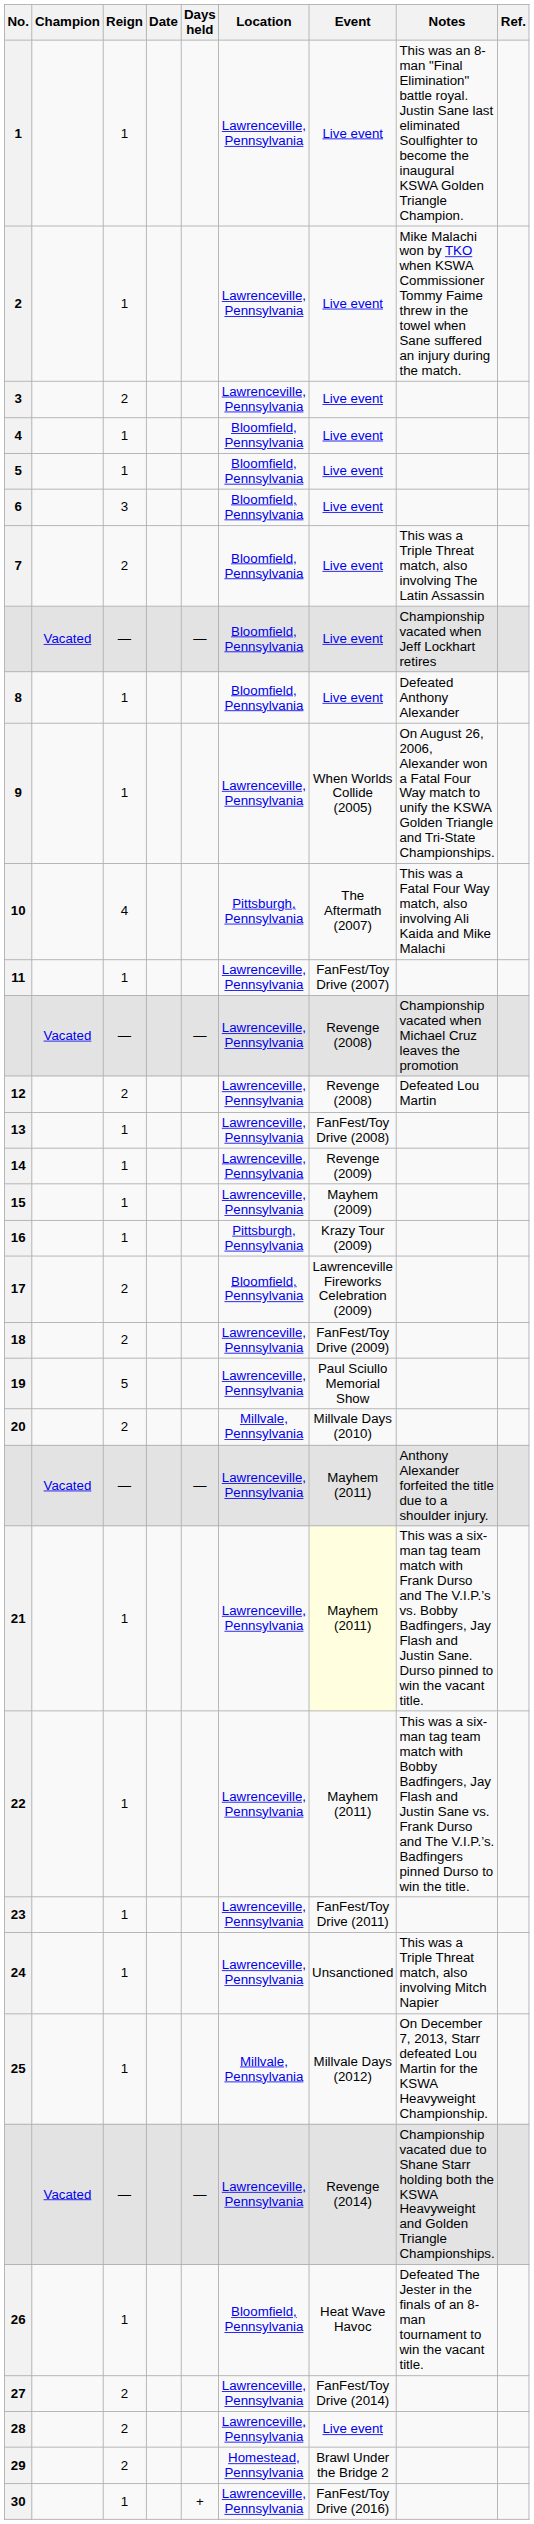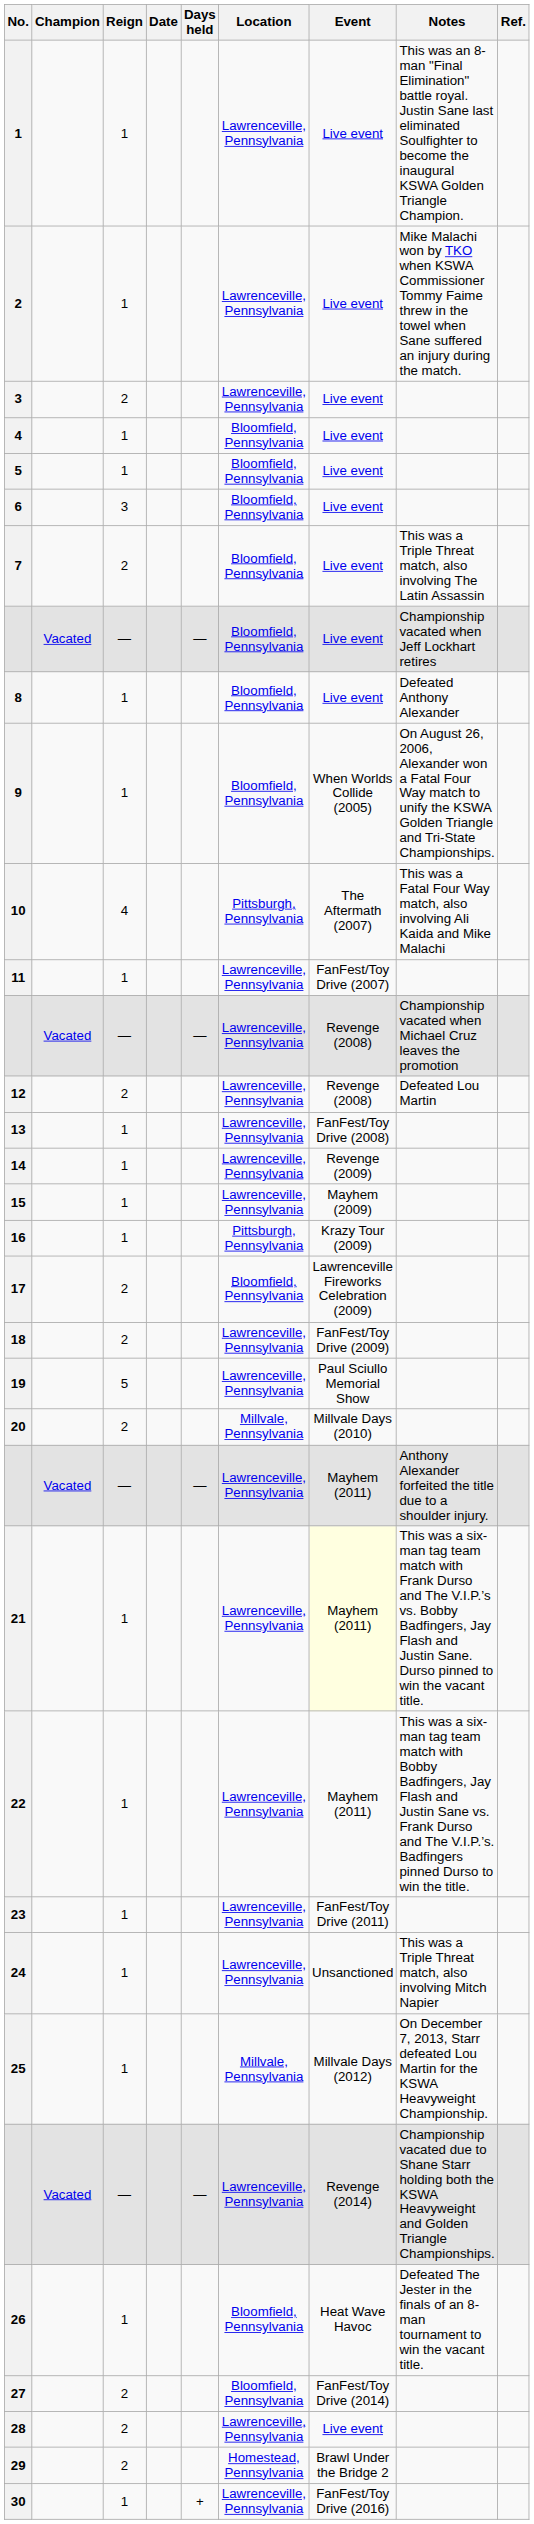 <table class="wikitable sortable" style="text-align: center" width=100%>
 <tr>
 <th width=0 data-sort-type="number">No.</th>
 <th width=32%>Champion</th>
 <th width=0>Reign</th>
 <th width=12%>Date</th>
 <th width=0 data-sort-type="number">Days held</th>
 <th width=13%>Location</th>
 <th width=15%>Event</th>
 <th width=60% class="unsortable">Notes</th>
 <th width=0 class="unsortable">Ref.</th>
 </tr>
 <tr>
 <th>1</th>
 <td></td>
 <td>1</td>
 <td></td>
 <td></td>
 <td><a href='#'>Lawrenceville, Pennsylvania</a></td>
 <td><a href='#'>Live event</a></td>
 <td align=left>This was an 8-man "Final Elimination" battle royal. Justin Sane last eliminated Soulfighter to become the inaugural KSWA Golden Triangle Champion.</td>
 <td></td>
 </tr>
 <tr>
 <th>2</th>
 <td></td>
 <td>1</td>
 <td></td>
 <td></td>
 <td><a href='#'>Lawrenceville, Pennsylvania</a></td>
 <td><a href='#'>Live event</a></td>
 <td align=left>Mike Malachi won by <a href='#'>TKO</a> when KSWA Commissioner Tommy Faime threw in the towel when Sane suffered an injury during the match.</td>
 <td></td>
 </tr>
 <tr>
 <th>3</th>
 <td></td>
 <td>2</td>
 <td></td>
 <td></td>
 <td><a href='#'>Lawrenceville, Pennsylvania</a></td>
 <td><a href='#'>Live event</a></td>
 <td align=left></td>
 <td></td>
 </tr>
 <tr>
 <th>4</th>
 <td></td>
 <td>1</td>
 <td></td>
 <td></td>
 <td><a href='#'>Bloomfield, Pennsylvania</a></td>
 <td><a href='#'>Live event</a></td>
 <td align=left></td>
 <td></td>
 </tr>
 <tr>
 <th>5</th>
 <td></td>
 <td>1</td>
 <td></td>
 <td></td>
 <td><a href='#'>Bloomfield, Pennsylvania</a></td>
 <td><a href='#'>Live event</a></td>
 <td align=left></td>
 <td></td>
 </tr>
 <tr>
 <th>6</th>
 <td></td>
 <td>3</td>
 <td></td>
 <td></td>
 <td><a href='#'>Bloomfield, Pennsylvania</a></td>
 <td><a href='#'>Live event</a></td>
 <td align=left></td>
 <td></td>
 </tr>
 <tr>
 <th>7</th>
 <td></td>
 <td>2</td>
 <td></td>
 <td></td>
 <td><a href='#'>Bloomfield, Pennsylvania</a></td>
 <td><a href='#'>Live event</a></td>
 <td align=left>This was a Triple Threat match, also involving The Latin Assassin</td>
 <td></td>
 </tr>
 <tr style="background-color:#e3e3e3">
 <td></td>
 <td><a href='#'>Vacated</a></td>
 <td>—</td>
 <td></td>
 <td>—</td>
 <td><a href='#'>Bloomfield, Pennsylvania</a></td>
 <td><a href='#'>Live event</a></td>
 <td align=left>Championship vacated when Jeff Lockhart retires</td>
 <td> </td>
 </tr>
 <tr>
 <th>8</th>
 <td></td>
 <td>1</td>
 <td></td>
 <td></td>
 <td><a href='#'>Bloomfield, Pennsylvania</a></td>
 <td><a href='#'>Live event</a></td>
 <td align=left>Defeated Anthony Alexander</td>
 <td></td>
 </tr>
 <tr>
 <th>9</th>
 <td></td>
 <td>1</td>
 <td></td>
 <td></td>
-<td><a href='#'>Lawrenceville, Pennsylvania</a></td>
+<td><a href='#'>Bloomfield, Pennsylvania</a></td>
 <td>When Worlds Collide (2005)</td>
 <td align=left>On August 26, 2006, Alexander won a Fatal Four Way match to unify the KSWA Golden Triangle and Tri-State Championships.</td>
 <td></td>
 </tr>
 <tr>
 <th>10</th>
 <td></td>
 <td>4</td>
 <td></td>
 <td></td>
 <td><a href='#'>Pittsburgh, Pennsylvania</a></td>
 <td>The Aftermath (2007)</td>
 <td align=left>This was a Fatal Four Way match, also involving Ali Kaida and Mike Malachi</td>
 <td></td>
 </tr>
 <tr>
 <th>11</th>
 <td></td>
 <td>1</td>
 <td></td>
 <td></td>
 <td><a href='#'>Lawrenceville, Pennsylvania</a></td>
 <td>FanFest/Toy Drive (2007)</td>
 <td align=left></td>
 <td></td>
 </tr>
 <tr style="background-color:#e3e3e3">
 <td></td>
 <td><a href='#'>Vacated</a></td>
 <td>—</td>
 <td></td>
 <td>—</td>
 <td><a href='#'>Lawrenceville, Pennsylvania</a></td>
 <td>Revenge (2008)</td>
 <td align=left>Championship vacated when Michael Cruz leaves the promotion</td>
 <td> </td>
 </tr>
 <tr>
 <th>12</th>
 <td></td>
 <td>2</td>
 <td></td>
 <td></td>
 <td><a href='#'>Lawrenceville, Pennsylvania</a></td>
 <td>Revenge (2008)</td>
 <td align=left>Defeated Lou Martin</td>
 <td></td>
 </tr>
 <tr>
 <th>13</th>
 <td></td>
 <td>1</td>
 <td></td>
 <td></td>
 <td><a href='#'>Lawrenceville, Pennsylvania</a></td>
 <td>FanFest/Toy Drive (2008)</td>
 <td align=left></td>
 <td></td>
 </tr>
 <tr>
 <th>14</th>
 <td></td>
 <td>1</td>
 <td></td>
 <td></td>
 <td><a href='#'>Lawrenceville, Pennsylvania</a></td>
 <td>Revenge (2009)</td>
 <td align=left></td>
 <td></td>
 </tr>
 <tr>
 <th>15</th>
 <td></td>
 <td>1</td>
 <td></td>
 <td></td>
 <td><a href='#'>Lawrenceville, Pennsylvania</a></td>
 <td>Mayhem (2009)</td>
 <td align=left></td>
 <td></td>
 </tr>
 <tr>
 <th>16</th>
 <td></td>
 <td>1</td>
 <td></td>
 <td></td>
 <td><a href='#'>Pittsburgh, Pennsylvania</a></td>
 <td>Krazy Tour (2009)</td>
 <td align=left></td>
 <td></td>
 </tr>
 <tr>
 <th>17</th>
 <td></td>
 <td>2</td>
 <td></td>
 <td></td>
 <td><a href='#'>Bloomfield, Pennsylvania</a></td>
 <td>Lawrenceville Fireworks Celebration (2009)</td>
 <td align=left></td>
 <td></td>
 </tr>
 <tr>
 <th>18</th>
 <td></td>
 <td>2</td>
 <td></td>
 <td></td>
 <td><a href='#'>Lawrenceville, Pennsylvania</a></td>
 <td>FanFest/Toy Drive (2009)</td>
 <td align=left></td>
 <td></td>
 </tr>
 <tr>
 <th>19</th>
 <td></td>
 <td>5</td>
 <td></td>
 <td></td>
 <td><a href='#'>Lawrenceville, Pennsylvania</a></td>
 <td>Paul Sciullo Memorial Show</td>
 <td align=left></td>
 <td></td>
 </tr>
 <tr>
 <th>20</th>
 <td></td>
 <td>2</td>
 <td></td>
 <td></td>
 <td><a href='#'>Millvale, Pennsylvania</a></td>
 <td>Millvale Days (2010)</td>
 <td align=left></td>
 <td></td>
 </tr>
 <tr style="background-color:#e3e3e3">
 <td></td>
 <td><a href='#'>Vacated</a></td>
 <td>—</td>
 <td></td>
 <td>—</td>
 <td><a href='#'>Lawrenceville, Pennsylvania</a></td>
 <td>Mayhem (2011)</td>
 <td align=left>Anthony Alexander forfeited the title due to a shoulder injury.</td>
 <td></td>
 </tr>
 <tr>
 <th>21</th>
 <td></td>
 <td>1</td>
 <td></td>
 <td></td>
 <td><a href='#'>Lawrenceville, Pennsylvania</a></td>
 <td style="background: lightyellow;">Mayhem (2011)</td>
 <td align=left>This was a six-man tag team match with Frank Durso and The V.I.P.’s vs. Bobby Badfingers, Jay Flash and Justin Sane. Durso pinned  to win the vacant title.</td>
 <td></td>
 </tr>
 <tr>
 <th>22</th>
 <td></td>
 <td>1</td>
 <td></td>
 <td></td>
 <td><a href='#'>Lawrenceville, Pennsylvania</a></td>
 <td>Mayhem (2011)</td>
 <td align=left>This was a six-man tag team match with Bobby Badfingers, Jay Flash and Justin Sane vs. Frank Durso and The V.I.P.’s. Badfingers pinned Durso to win the title.</td>
 <td></td>
 </tr>
 <tr>
 <th>23</th>
 <td></td>
 <td>1</td>
 <td></td>
 <td></td>
 <td><a href='#'>Lawrenceville, Pennsylvania</a></td>
 <td>FanFest/Toy Drive (2011)</td>
 <td align=left></td>
 <td></td>
 </tr>
 <tr>
 <th>24</th>
 <td></td>
 <td>1</td>
 <td></td>
 <td></td>
 <td><a href='#'>Lawrenceville, Pennsylvania</a></td>
 <td>Unsanctioned</td>
 <td align=left>This was a Triple Threat match, also involving Mitch Napier</td>
 <td></td>
 </tr>
 <tr>
 <th>25</th>
 <td></td>
 <td>1</td>
 <td></td>
 <td></td>
 <td><a href='#'>Millvale, Pennsylvania</a></td>
 <td>Millvale Days (2012)</td>
 <td align=left>On December 7, 2013, Starr defeated Lou Martin for the KSWA Heavyweight Championship.</td>
 <td></td>
 </tr>
 <tr style="background-color:#e3e3e3">
 <td></td>
 <td><a href='#'>Vacated</a></td>
 <td>—</td>
 <td></td>
 <td>—</td>
 <td><a href='#'>Lawrenceville, Pennsylvania</a></td>
 <td>Revenge (2014)</td>
 <td align=left>Championship vacated due to Shane Starr holding both the KSWA Heavyweight and Golden Triangle Championships.</td>
 <td> </td>
 </tr>
 <tr>
 <th>26</th>
 <td></td>
 <td>1</td>
 <td></td>
 <td></td>
 <td><a href='#'>Bloomfield, Pennsylvania</a></td>
 <td>Heat Wave Havoc</td>
 <td align=left>Defeated The Jester in the finals of an 8-man tournament to win the vacant title.</td>
 <td></td>
 </tr>
 <tr>
 <th>27</th>
 <td></td>
 <td>2</td>
 <td></td>
 <td></td>
-<td><a href='#'>Lawrenceville, Pennsylvania</a></td>
+<td><a href='#'>Bloomfield, Pennsylvania</a></td>
 <td>FanFest/Toy Drive (2014)</td>
 <td align=left></td>
 <td></td>
 </tr>
 <tr>
 <th>28</th>
 <td></td>
 <td>2</td>
 <td></td>
 <td></td>
 <td><a href='#'>Lawrenceville, Pennsylvania</a></td>
 <td><a href='#'>Live event</a></td>
 <td align=left></td>
 <td></td>
 </tr>
 <tr>
 <th>29</th>
 <td></td>
 <td>2</td>
 <td></td>
 <td></td>
 <td><a href='#'>Homestead, Pennsylvania</a></td>
 <td>Brawl Under the Bridge 2</td>
 <td align=left></td>
 <td></td>
 </tr>
 <tr>
 <th>30</th>
 <td></td>
 <td>1</td>
 <td></td>
 <td>+</td>
 <td><a href='#'>Lawrenceville, Pennsylvania</a></td>
 <td>FanFest/Toy Drive (2016)</td>
 <td align=left></td>
 <td></td>
 </tr>
 </table>
